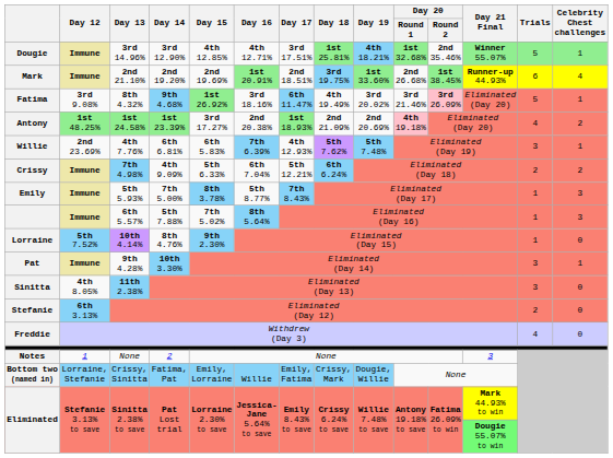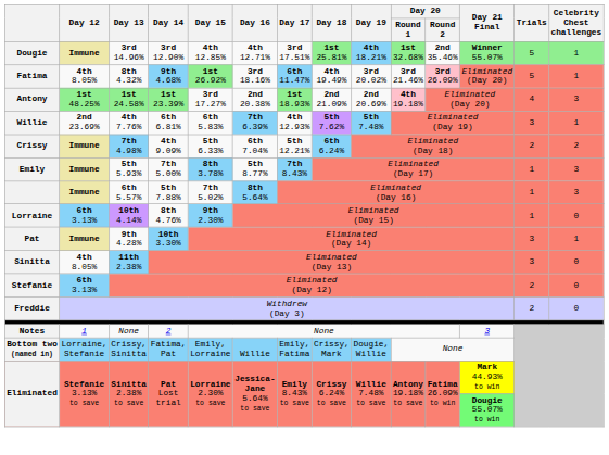 <table class="wikitable" style="text-align:center; font-size:95%">
 <tr>
 <th style="width:7%" rowspan=2></th>
 <th style="width:7%" rowspan=2>Day 12</th>
 <th style="width:7%" rowspan=2>Day 13</th>
 <th style="width:7%" rowspan=2>Day 14</th>
 <th style="width:7%" rowspan=2>Day 15</th>
 <th style="width:7%" rowspan=2>Day 16</th>
 <th style="width:7%" rowspan=2>Day 17</th>
 <th style="width:7%" rowspan=2>Day 18</th>
 <th style="width:7%" rowspan=2>Day 19</th>
 <th style="width:7%" colspan=2>Day 20</th>
 <th style="width:7%" rowspan=2>Day 21<br>Final</th>
 <th style="width:7%" rowspan=2>Trials</th>
 <th style="width:7%" rowspan=2>Celebrity<br>Chest<br>challenges</th>
 </tr>
 <tr>
 <th style="width:7%">Round 1</th>
 <th style="width:7%">Round 2</th>
 </tr>
 <tr>
 <th>Dougie</th>
 <td style="background:#EEE8AA"><strong>Immune</strong></td>
 <td><strong>3rd</strong><br>14.96%</td>
 <td><strong>3rd</strong><br>12.90%</td>
 <td><strong>4th</strong><br>12.85%</td>
 <td><strong>4th</strong><br>12.71%</td>
 <td><strong>3rd</strong><br>17.51%</td>
 <td style=background:lightgreen><strong>1st</strong><br>25.81%</td>
 <td style="background:#87D3F8"><strong>4th</strong><br>18.21%</td>
 <td style=background:lightgreen><strong>1st</strong><br>32.68%</td>
 <td><strong>2nd</strong><br>35.46%</td>
 <td style="background:lightgreen"><strong>Winner</strong><br>55.07%</td>
 <td style="background:lightgreen">5</td>
 <td style="background:lightgreen">1</td>
 </tr>
 <tr>
-<th>Mark</th>
-<td style="background:#EEE8AA"><strong>Immune</strong></td>
-<td><strong>2nd</strong><br>21.10%</td>
-<td><strong>2nd</strong><br>19.20%</td>
-<td><strong>2nd</strong><br>19.69%</td>
-<td style=background:lightgreen><strong>1st</strong><br>20.91%</td>
-<td><strong>2nd</strong><br>18.51%</td>
-<td style="background:#87D3F8"><strong>3rd</strong><br>19.75%</td>
-<td style=background:lightgreen><strong>1st</strong><br>33.60%</td>
-<td><strong>2nd</strong><br>26.68%</td>
-<td style=background:lightgreen><strong>1st</strong><br>38.45%</td>
-<td style="background:yellow"><strong>Runner-up</strong><br>44.93%</td>
-<td style=background:yellow>6</td>
-<td style=background:yellow>4</td>
-</tr>
-<tr>
 <th>Fatima</th>
-<td><strong>3rd</strong><br>9.08%</td>
+<td><strong>4th</strong><br>8.05%</td>
 <td><strong>8th</strong><br>4.32%</td>
 <td style="background:#87D3F8"><strong>9th</strong><br>4.68%</td>
 <td style=background:lightgreen><strong>1st</strong><br>26.92%</td>
 <td><strong>3rd</strong><br>18.16%</td>
 <td style="background:#87D3F8"><strong>6th</strong><br>11.47%</td>
 <td><strong>4th</strong><br>19.49%</td>
 <td><strong>3rd</strong><br>20.02%</td>
 <td><strong>3rd</strong><br>21.46%</td>
 <td style="background:pink;"><strong>3rd</strong><br>26.09%</td>
 <td style=background:salmon><em>Eliminated</em><br>(Day 20)</td>
 <td style=background:salmon>5</td>
 <td style=background:salmon>1</td>
 </tr>
 <tr>
 <th>Antony</th>
 <td style=background:lightgreen><strong>1st</strong><br>48.25%</td>
 <td style=background:lightgreen><strong>1st</strong><br>24.58%</td>
 <td style=background:lightgreen><strong>1st</strong><br>23.39%</td>
 <td><strong>3rd</strong><br>17.27%</td>
 <td><strong>2nd</strong><br>20.38%</td>
 <td style=background:lightgreen><strong>1st</strong><br>18.93%</td>
 <td><strong>2nd</strong><br>21.09%</td>
 <td><strong>2nd</strong><br>20.69%</td>
 <td style="background:pink;"><strong>4th</strong><br>19.18%</td>
 <td colspan=2 style=background:salmon><em>Eliminated</em><br>(Day 20)</td>
 <td style=background:salmon>4</td>
-<td style=background:salmon>2</td>
+<td style=background:salmon>3</td>
 </tr>
 <tr>
 <th>Willie</th>
 <td><strong>2nd</strong><br>23.69%</td>
 <td><strong>4th</strong><br>7.76%</td>
 <td><strong>6th</strong><br>6.81%</td>
 <td><strong>6th</strong><br>5.83%</td>
 <td style="background:#87D3F8"><strong>7th</strong><br>6.39%</td>
 <td><strong>4th</strong><br>12.93%</td>
 <td style="background:#cc99ff"><strong>5th</strong><br>7.62%</td>
 <td style="background:#87D3F8"><strong>5th</strong><br>7.48%</td>
 <td colspan=3 style=background:salmon><em>Eliminated</em><br>(Day 19)</td>
 <td style=background:salmon>3</td>
 <td style=background:salmon>1</td>
 </tr>
 <tr>
 <th>Crissy</th>
 <td style="background:#EEE8AA"><strong>Immune</strong></td>
 <td style="background:#87D3F8"><strong>7th</strong><br>4.98%</td>
 <td><strong>4th</strong><br>9.09%</td>
 <td><strong>5th</strong><br>6.33%</td>
 <td><strong>6th</strong><br>7.04%</td>
 <td><strong>5th</strong><br>12.21%</td>
 <td style="background:#87D3F8"><strong>6th</strong><br>6.24%</td>
 <td colspan=4 style=background:salmon><em>Eliminated</em><br>(Day 18)</td>
 <td style=background:salmon>2</td>
 <td style=background:salmon>2</td>
 </tr>
 <tr>
 <th>Emily</th>
 <td style="background:#EEE8AA"><strong>Immune</strong></td>
 <td><strong>5th</strong><br>5.93%</td>
 <td><strong>7th</strong><br>5.00%</td>
 <td style="background:#87D3F8"><strong>8th</strong><br>3.78%</td>
 <td><strong>5th</strong><br>8.77%</td>
 <td style="background:#87D3F8"><strong>7th</strong><br>8.43%</td>
 <td colspan=5 style=background:salmon><em>Eliminated</em><br>(Day 17)</td>
 <td style=background:salmon>1</td>
 <td style=background:salmon>3</td>
 </tr>
 <tr>
 <th></th>
 <td style="background:#EEE8AA"><strong>Immune</strong></td>
 <td><strong>6th</strong><br>5.57%</td>
 <td><strong>5th</strong><br>7.88%</td>
 <td><strong>7th</strong><br>5.02%</td>
 <td style="background:#87D3F8"><strong>8th</strong><br>5.64%</td>
 <td colspan=6 style=background:salmon><em>Eliminated</em><br>(Day 16)</td>
 <td style=background:salmon>1</td>
 <td style=background:salmon>3</td>
 </tr>
 <tr>
 <th>Lorraine</th>
-<td style="background:#87D3F8"><strong>5th</strong><br>7.52%</td>
+<td style="background:#87D3F8"><strong>6th</strong><br>3.13%</td>
 <td style="background:#cc99ff"><strong>10th</strong><br>4.14%</td>
 <td><strong>8th</strong><br>4.76%</td>
 <td style="background:#87D3F8"><strong>9th</strong><br>2.30%</td>
 <td colspan=7 style=background:salmon><em>Eliminated</em><br>(Day 15)</td>
 <td style=background:salmon>1</td>
 <td style=background:salmon>0</td>
 </tr>
 <tr>
 <th>Pat</th>
 <td style="background:#EEE8AA"><strong>Immune</strong></td>
 <td><strong>9th</strong><br>4.28%</td>
 <td style="background:#87D3F8"><strong>10th</strong><br>3.30%</td>
 <td colspan=8 style=background:salmon><em>Eliminated</em><br>(Day 14)</td>
 <td style=background:salmon>3</td>
 <td style=background:salmon>1</td>
 </tr>
 <tr>
 <th>Sinitta</th>
 <td><strong>4th</strong><br>8.05%</td>
 <td style="background:#87D3F8"><strong>11th</strong><br>2.38%</td>
 <td colspan=9 style=background:salmon><em>Eliminated</em><br>(Day 13)</td>
 <td style=background:salmon>3</td>
 <td style=background:salmon>0</td>
 </tr>
 <tr>
 <th>Stefanie</th>
 <td style="background:#87D3F8"><strong>6th</strong><br>3.13%</td>
 <td colspan=10 style=background:salmon><em>Eliminated</em><br>(Day 12)</td>
 <td style=background:salmon>2</td>
 <td style=background:salmon>0</td>
 </tr>
 <tr>
 <th>Freddie</th>
 <td style="background:#ccf;" colspan="11"><em>Withdrew</em><br>(Day 3)</td>
-<td style="background:#ccf;">4</td>
+<td style="background:#ccf;">2</td>
 <td style="background:#ccf;">0</td>
 </tr>
 <tr>
 <td style="background:#000;" colspan="14"></td>
 </tr>
 <tr>
 <th>Notes</th>
 <td><em><cite><a href='#'>1</a></cite></em></td>
 <td><em>None</em></td>
 <td><em><cite><a href='#'>2</a></cite></em></td>
 <td colspan=7><em>None</em></td>
 <td><em><cite><a href='#'>3</a></cite></em></td>
 <td rowspan=4 colspan=2 style=background:#ccc></td>
 </tr>
 <tr>
 <th>Bottom two<br><small>(named in)</small></th>
 <td style="background:#87d3f8;">Lorraine,<br>Stefanie</td>
 <td style="background:#87d3f8;">Crissy,<br>Sinitta</td>
 <td style="background:#87d3f8;">Fatima,<br>Pat</td>
 <td style="background:#87d3f8;">Emily,<br>Lorraine</td>
 <td style="background:#87d3f8;"><br>Willie</td>
 <td style="background:#87d3f8;">Emily,<br>Fatima</td>
 <td style="background:#87d3f8;">Crissy,<br>Mark</td>
 <td style="background:#87d3f8;">Dougie,<br>Willie</td>
 <td colspan=3><em>None</em></td>
 </tr>
 <tr style=background:salmon>
 <th rowspan="2">Eliminated</th>
 <td rowspan="2"><strong>Stefanie</strong><br>3.13%<br><small>to save</small></td>
 <td rowspan="2"><strong>Sinitta</strong><br>2.38%<br><small>to save</small></td>
 <td rowspan="2"><strong>Pat</strong><br>Lost<br>trial</td>
 <td rowspan="2"><strong>Lorraine</strong><br>2.30%<br><small>to save</small></td>
 <td rowspan="2"><strong>Jessica-Jane</strong><br>5.64%<br><small>to save</small></td>
 <td rowspan="2"><strong>Emily</strong><br>8.43%<br><small>to save</small></td>
 <td rowspan="2"><strong>Crissy</strong><br>6.24%<br><small>to save</small></td>
 <td rowspan="2"><strong>Willie</strong><br>7.48%<br><small>to save</small></td>
 <td rowspan="2"><strong>Antony</strong><br>19.18%<br><small>to save</small></td>
 <td rowspan=2><strong>Fatima</strong><br>26.09%<br><small>to win</small></td>
 <td style="background:yellow"><strong>Mark</strong><br>44.93%<br><small>to win</small></td>
 </tr>
 <tr>
 <td style="background:#73FB76"><strong>Dougie</strong><br>55.07%<br><small>to win</small></td>
 </tr>
 </table>
